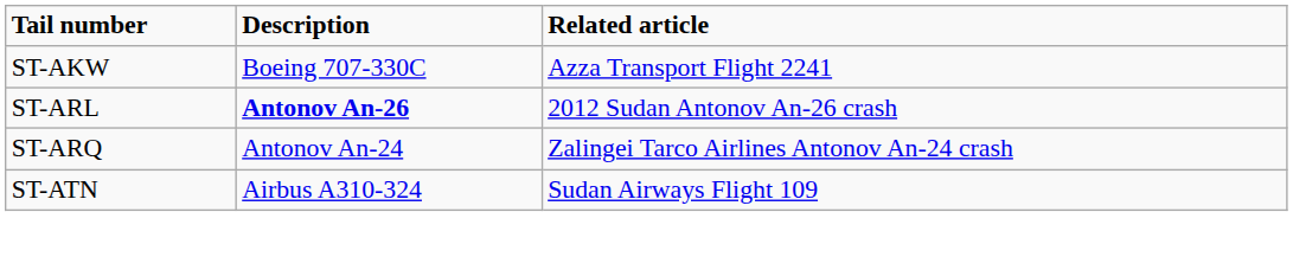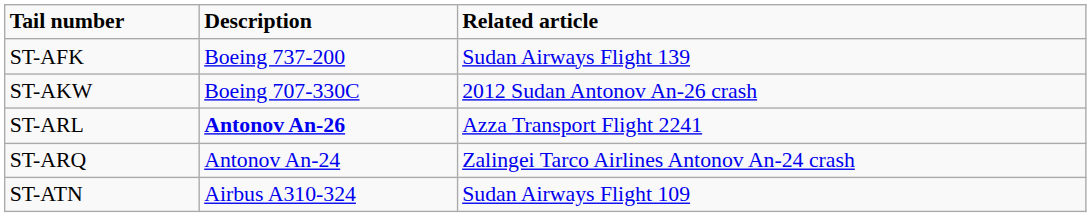 <table class="wikitable" width="90%">
 <tr>
 <td><strong>Tail number</strong></td>
 <td><strong>Description</strong></td>
 <td><strong>Related article</strong></td>
 </tr>
 <tr>
+<td>ST-AFK</td>
+<td><a href='#'>Boeing 737-200</a></td>
+<td><a href='#'>Sudan Airways Flight 139</a></td>
+</tr>
+<tr>
 <td>ST-AKW</td>
 <td><a href='#'>Boeing 707-330C</a></td>
-<td><a href='#'>Azza Transport Flight 2241</a></td>
+<td><a href='#'>2012 Sudan Antonov An-26 crash</a></td>
 </tr>
 <tr>
 <td>ST-ARL</td>
 <td><strong><a href='#'>Antonov An-26</a></strong></td>
-<td><a href='#'>2012 Sudan Antonov An-26 crash</a></td>
+<td><a href='#'>Azza Transport Flight 2241</a></td>
 </tr>
 <tr>
 <td>ST-ARQ</td>
 <td><a href='#'>Antonov An-24</a></td>
 <td><a href='#'>Zalingei Tarco Airlines Antonov An-24 crash</a></td>
 </tr>
 <tr>
 <td>ST-ATN</td>
 <td><a href='#'>Airbus A310-324</a></td>
 <td><a href='#'>Sudan Airways Flight 109</a></td>
 </tr>
 </table>
